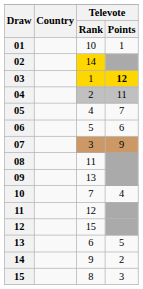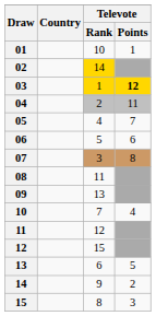 <table class="sortable wikitable collapsible plainrowheaders" style="text-align:center;">
 <tr>
 </tr>
 <tr>
 <th scope="col" rowspan="2">Draw</th>
 <th scope="col" rowspan="2">Country</th>
 <th scope="col" colspan="2">Televote</th>
 </tr>
 <tr>
 <th scope="col">Rank</th>
 <th scope="col" class="unsortable">Points</th>
 </tr>
 <tr>
 <th scope="row" style="text-align:center;">01</th>
 <td style="text-align:left;"></td>
 <td>10</td>
 <td>1</td>
 </tr>
 <tr>
 <th scope="row" style="text-align:center;">02</th>
 <td style="text-align:left;"></td>
 <td style="background: gold;">14</td>
 <td style="background:#AAAAAA;"></td>
 </tr>
 <tr>
 <th scope="row" style="text-align:center;">03</th>
 <td style="text-align:left;"></td>
 <td style="background:gold;">1</td>
 <td style="background:gold;"><strong>12</strong></td>
 </tr>
 <tr>
 <th scope="row" style="text-align:center;">04</th>
 <td style="text-align:left;"></td>
 <td style="background:silver;">2</td>
 <td style="background:silver;">11</td>
 </tr>
 <tr>
 <th scope="row" style="text-align:center;">05</th>
 <td style="text-align:left;"></td>
 <td>4</td>
 <td>7</td>
 </tr>
 <tr>
 <th scope="row" style="text-align:center;">06</th>
 <td style="text-align:left;"></td>
 <td>5</td>
 <td>6</td>
 </tr>
 <tr>
 <th scope="row" style="text-align:center;">07</th>
 <td style="text-align:left;"></td>
 <td style="background:#CC9966;">3</td>
-<td style="background:#CC9966;">9</td>
+<td style="background:#CC9966;">8</td>
 </tr>
 <tr>
 <th scope="row" style="text-align:center;">08</th>
 <td style="text-align:left;"></td>
 <td>11</td>
 <td style="background:#AAAAAA;"></td>
 </tr>
 <tr>
 <th scope="row" style="text-align:center;">09</th>
 <td style="text-align:left;"></td>
 <td>13</td>
 <td style="background:#AAAAAA;"></td>
 </tr>
 <tr>
 <th scope="row" style="text-align:center;">10</th>
 <td style="text-align:left;"></td>
 <td>7</td>
 <td>4</td>
 </tr>
 <tr>
 <th scope="row" style="text-align:center;">11</th>
 <td style="text-align:left;"></td>
 <td>12</td>
 <td style="background:#AAAAAA;"></td>
 </tr>
 <tr>
 <th scope="row" style="text-align:center;">12</th>
 <td style="text-align:left;"></td>
 <td>15</td>
 <td style="background:#AAAAAA;"></td>
 </tr>
 <tr>
 <th scope="row" style="text-align:center;">13</th>
 <td style="text-align:left;"></td>
 <td>6</td>
 <td>5</td>
 </tr>
 <tr>
 <th scope="row" style="text-align:center;">14</th>
 <td style="text-align:left;"></td>
 <td>9</td>
 <td>2</td>
 </tr>
 <tr>
 <th scope="row" style="text-align:center;">15</th>
 <td style="text-align:left;"></td>
 <td>8</td>
 <td>3</td>
 </tr>
 </table>
